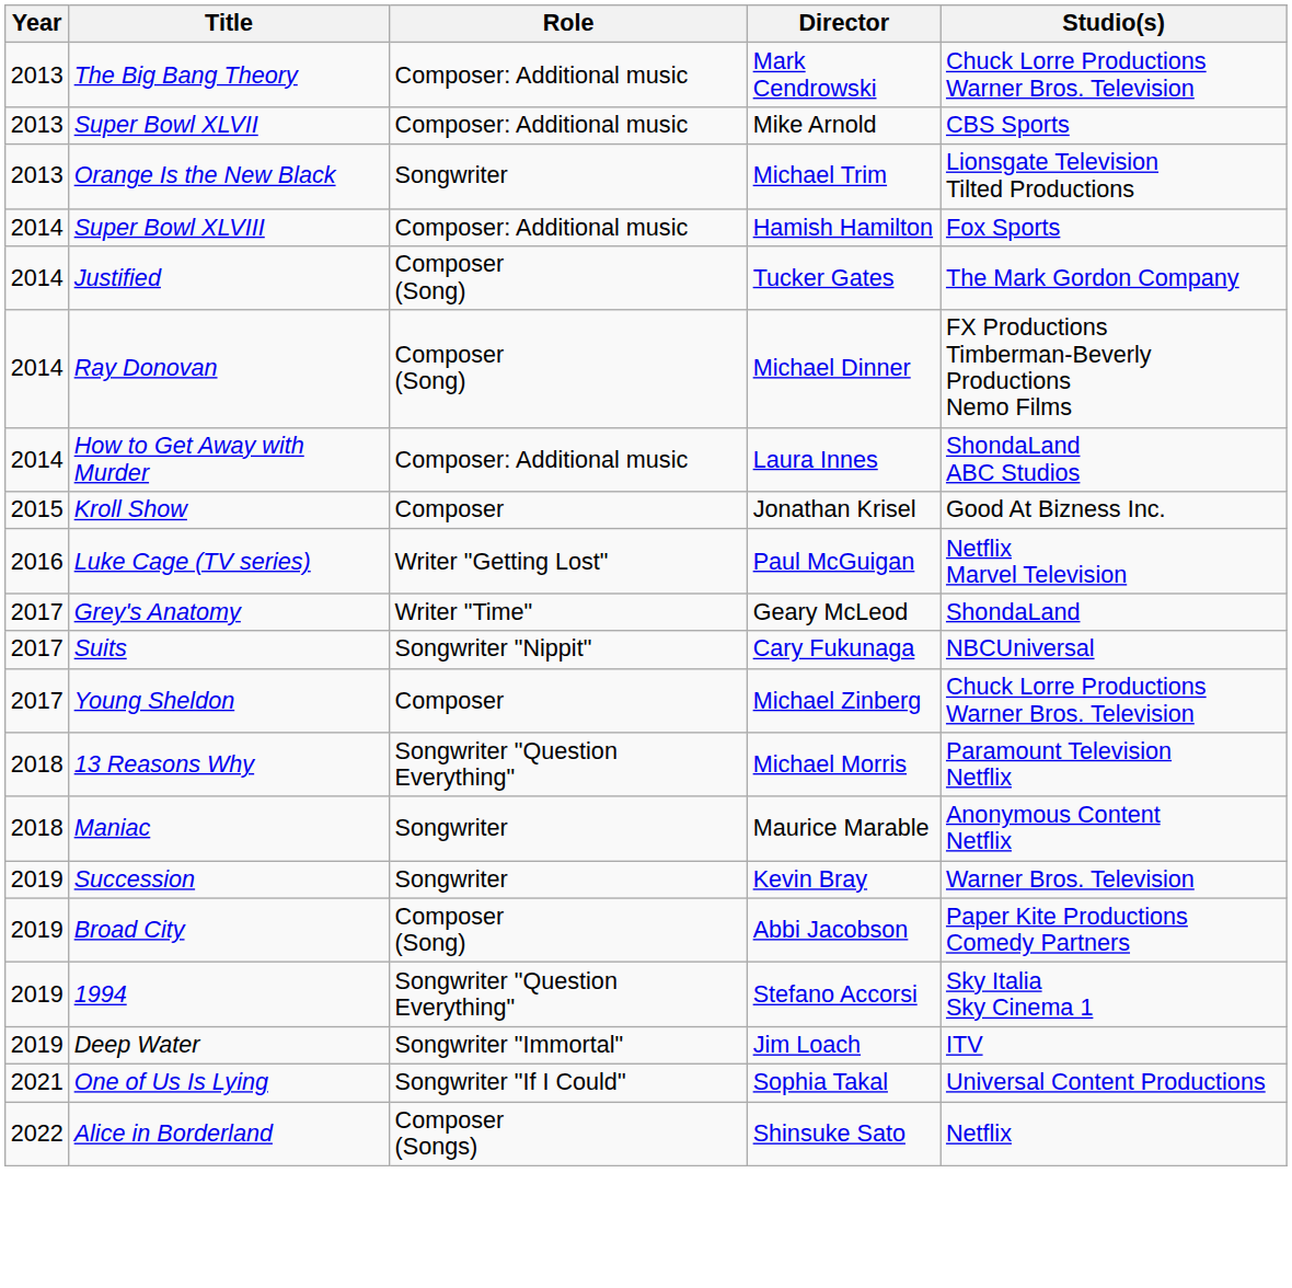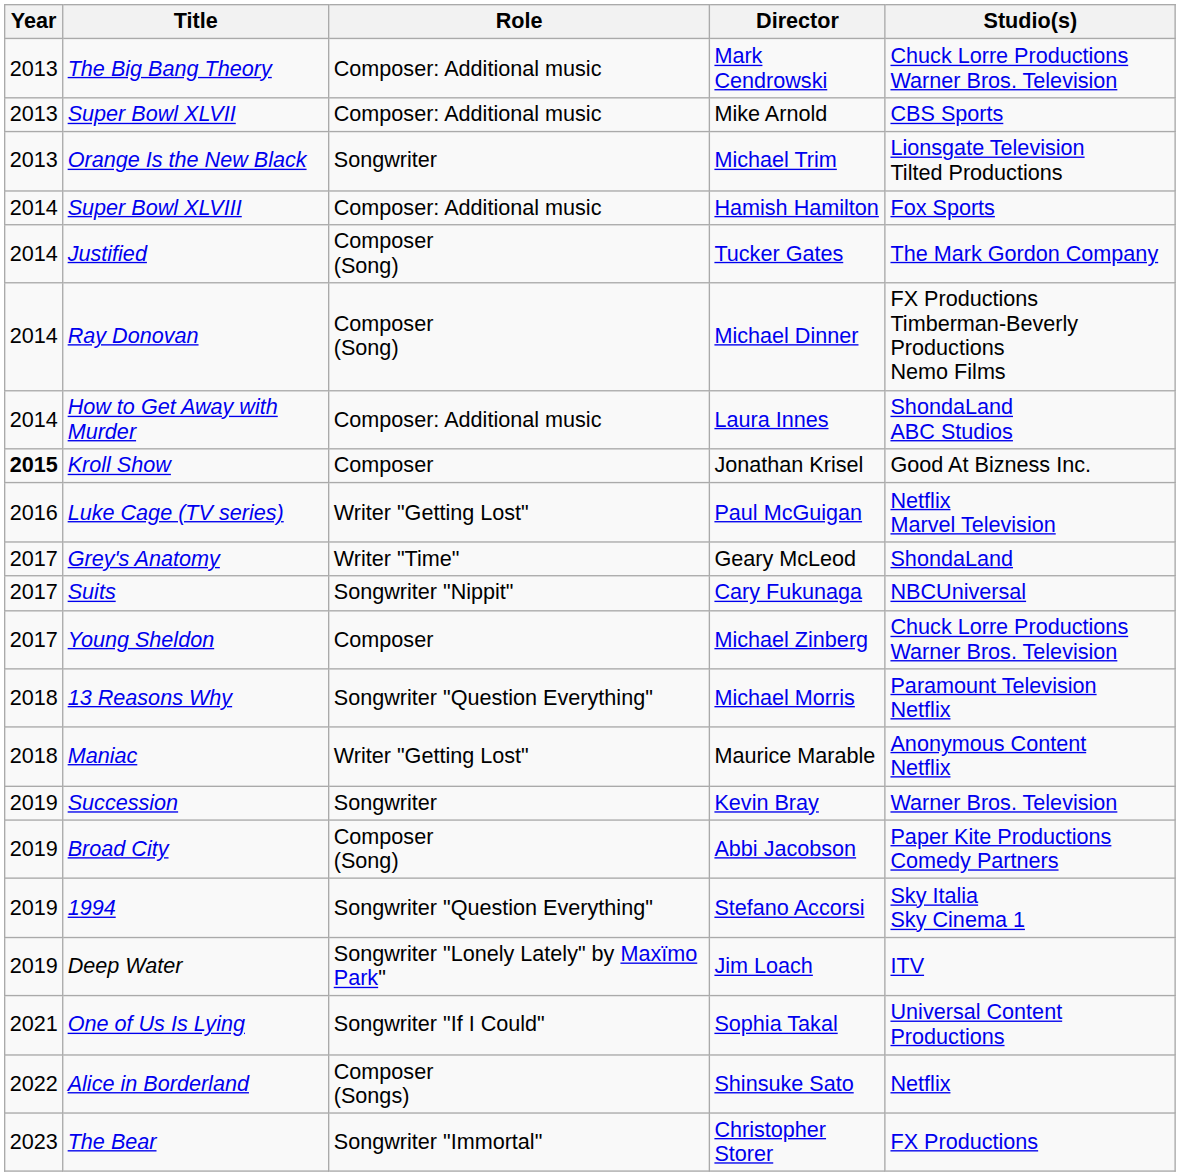 <table class="wikitable">
 <tr>
 <th>Year</th>
 <th>Title</th>
 <th>Role</th>
 <th>Director</th>
 <th>Studio(s)</th>
 </tr>
 <tr>
 <td>2013</td>
 <td><em><a href='#'>The Big Bang Theory</a></em></td>
 <td>Composer: Additional music</td>
 <td><a href='#'>Mark Cendrowski</a></td>
 <td><a href='#'>Chuck Lorre Productions</a><br><a href='#'>Warner Bros. Television</a></td>
 </tr>
 <tr>
 <td>2013</td>
 <td><em><a href='#'>Super Bowl XLVII</a></em></td>
 <td>Composer: Additional music</td>
 <td>Mike Arnold</td>
 <td><a href='#'>CBS Sports</a></td>
 </tr>
 <tr>
 <td>2013</td>
 <td><em><a href='#'>Orange Is the New Black</a></em></td>
 <td>Songwriter</td>
 <td><a href='#'>Michael Trim</a></td>
 <td><a href='#'>Lionsgate Television</a><br>Tilted Productions</td>
 </tr>
 <tr>
 <td>2014</td>
 <td><em><a href='#'>Super Bowl XLVIII</a></em></td>
 <td>Composer: Additional music</td>
 <td><a href='#'>Hamish Hamilton</a></td>
 <td><a href='#'>Fox Sports</a></td>
 </tr>
 <tr>
 <td>2014</td>
 <td><em><a href='#'>Justified</a></em></td>
 <td>Composer<br>(Song)</td>
 <td><a href='#'>Tucker Gates</a></td>
 <td><a href='#'>The Mark Gordon Company</a></td>
 </tr>
 <tr>
 <td>2014</td>
 <td><em><a href='#'>Ray Donovan</a></em></td>
 <td>Composer<br>(Song)</td>
 <td><a href='#'>Michael Dinner</a></td>
 <td>FX Productions<br>Timberman-Beverly Productions<br>Nemo Films</td>
 </tr>
 <tr>
 <td>2014</td>
 <td><em><a href='#'>How to Get Away with Murder</a></em></td>
 <td>Composer: Additional music</td>
 <td><a href='#'>Laura Innes</a></td>
 <td><a href='#'>ShondaLand</a><br><a href='#'>ABC Studios</a></td>
 </tr>
 <tr>
-<td>2015</td>
+<td><strong>2015</strong></td>
 <td><em><a href='#'>Kroll Show</a></em></td>
 <td>Composer</td>
 <td>Jonathan Krisel</td>
 <td>Good At Bizness Inc.</td>
 </tr>
 <tr>
 <td>2016</td>
 <td><em><a href='#'>Luke Cage (TV series)</a></em></td>
 <td>Writer "Getting Lost"</td>
 <td><a href='#'>Paul McGuigan</a></td>
 <td><a href='#'>Netflix</a><br><a href='#'>Marvel Television</a></td>
 </tr>
 <tr>
 <td>2017</td>
 <td><em><a href='#'>Grey's Anatomy</a></em></td>
 <td>Writer "Time"</td>
 <td>Geary McLeod</td>
 <td><a href='#'>ShondaLand</a></td>
 </tr>
 <tr>
 <td>2017</td>
 <td><em><a href='#'>Suits</a></em></td>
 <td>Songwriter "Nippit"</td>
 <td><a href='#'>Cary Fukunaga</a></td>
 <td><a href='#'>NBCUniversal</a></td>
 </tr>
 <tr>
 <td>2017</td>
 <td><em><a href='#'>Young Sheldon</a></em></td>
 <td>Composer</td>
 <td><a href='#'>Michael Zinberg</a></td>
 <td><a href='#'>Chuck Lorre Productions</a><br><a href='#'>Warner Bros. Television</a></td>
 </tr>
 <tr>
 <td>2018</td>
 <td><em><a href='#'>13 Reasons Why</a></em></td>
 <td>Songwriter "Question Everything"</td>
 <td><a href='#'>Michael Morris</a></td>
 <td><a href='#'>Paramount Television</a><br><a href='#'>Netflix</a></td>
 </tr>
 <tr>
 <td>2018</td>
 <td><em><a href='#'>Maniac</a></em></td>
-<td>Songwriter</td>
+<td>Writer "Getting Lost"</td>
 <td>Maurice Marable</td>
 <td><a href='#'>Anonymous Content</a><br><a href='#'>Netflix</a></td>
 </tr>
 <tr>
 <td>2019</td>
 <td><em><a href='#'>Succession</a></em></td>
 <td>Songwriter</td>
 <td><a href='#'>Kevin Bray</a></td>
 <td><a href='#'>Warner Bros. Television</a></td>
 </tr>
 <tr>
 <td>2019</td>
 <td><em><a href='#'>Broad City</a></em></td>
 <td>Composer<br>(Song)</td>
 <td><a href='#'>Abbi Jacobson</a></td>
 <td><a href='#'>Paper Kite Productions</a><br><a href='#'>Comedy Partners</a></td>
 </tr>
 <tr>
 <td>2019</td>
 <td><em><a href='#'>1994</a></em></td>
 <td>Songwriter "Question Everything"</td>
 <td><a href='#'>Stefano Accorsi</a></td>
 <td><a href='#'>Sky Italia</a><br><a href='#'>Sky Cinema 1</a></td>
 </tr>
 <tr>
 <td>2019</td>
 <td><em>Deep Water</em></td>
-<td>Songwriter "Immortal"</td>
+<td>Songwriter "Lonely Lately" by <a href='#'>Maxïmo Park</a>"</td>
 <td><a href='#'>Jim Loach</a></td>
 <td><a href='#'>ITV</a></td>
 </tr>
 <tr>
 <td>2021</td>
 <td><em><a href='#'>One of Us Is Lying</a></em></td>
 <td>Songwriter "If I Could"</td>
 <td><a href='#'>Sophia Takal</a></td>
 <td><a href='#'>Universal Content Productions</a></td>
 </tr>
 <tr>
 <td>2022</td>
 <td><em><a href='#'>Alice in Borderland</a></em></td>
 <td>Composer<br>(Songs)</td>
 <td><a href='#'>Shinsuke Sato</a></td>
 <td><a href='#'>Netflix</a></td>
 </tr>
+<tr>
+<td>2023</td>
+<td><em><a href='#'>The Bear</a></em></td>
+<td>Songwriter "Immortal"</td>
+<td><a href='#'>Christopher Storer</a></td>
+<td><a href='#'>FX Productions</a></td>
+</tr>
 </table>
